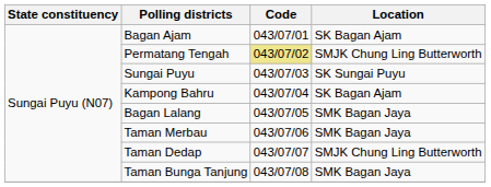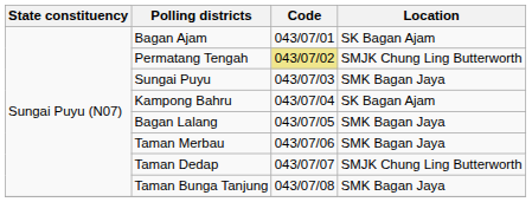 <table class="wikitable sortable mw-collapsible" style="white-space:nowrap;font-size:90%">
 <tr>
 <th>State constituency</th>
 <th>Polling districts</th>
 <th>Code</th>
 <th>Location</th>
 </tr>
 <tr>
 <td rowspan="8">Sungai Puyu (N07)</td>
 <td>Bagan Ajam</td>
 <td>043/07/01</td>
 <td>SK Bagan Ajam</td>
 </tr>
 <tr>
 <td>Permatang Tengah</td>
 <td style="background: khaki;">043/07/02</td>
 <td>SMJK Chung Ling Butterworth</td>
 </tr>
 <tr>
 <td>Sungai Puyu</td>
 <td>043/07/03</td>
-<td>SK Sungai Puyu</td>
+<td>SMK Bagan Jaya</td>
 </tr>
 <tr>
 <td>Kampong Bahru</td>
 <td>043/07/04</td>
 <td>SK Bagan Ajam</td>
 </tr>
 <tr>
 <td>Bagan Lalang</td>
 <td>043/07/05</td>
 <td>SMK Bagan Jaya</td>
 </tr>
 <tr>
 <td>Taman Merbau</td>
 <td>043/07/06</td>
 <td>SMK Bagan Jaya</td>
 </tr>
 <tr>
 <td>Taman Dedap</td>
 <td>043/07/07</td>
 <td>SMJK Chung Ling Butterworth</td>
 </tr>
 <tr>
 <td>Taman Bunga Tanjung</td>
 <td>043/07/08</td>
 <td>SMK Bagan Jaya</td>
 </tr>
 <tr>
 </tr>
 </table>
